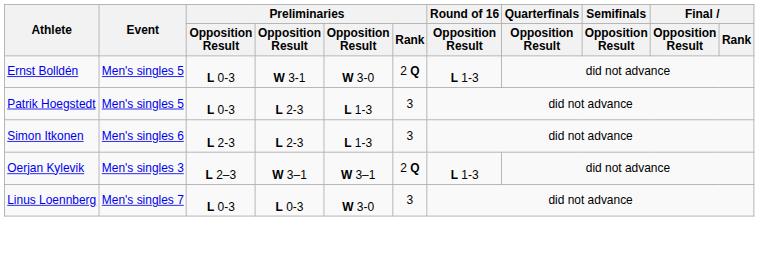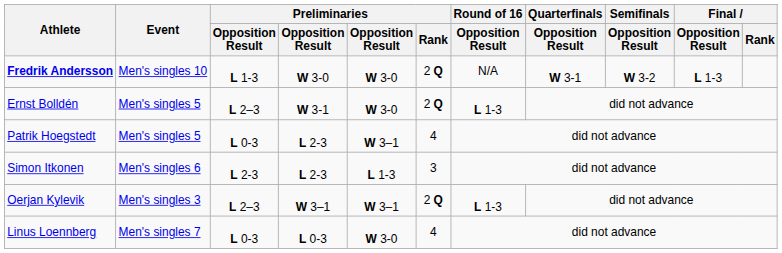 <table class=wikitable style="font-size:90%">
 <tr>
 <th rowspan="2">Athlete</th>
 <th rowspan="2">Event</th>
 <th colspan="4">Preliminaries</th>
 <th>Round of 16</th>
 <th>Quarterfinals</th>
 <th>Semifinals</th>
 <th colspan="2">Final / </th>
 </tr>
 <tr>
 <th>Opposition<br>Result</th>
 <th>Opposition<br>Result</th>
 <th>Opposition<br>Result</th>
 <th>Rank</th>
 <th>Opposition<br>Result</th>
 <th>Opposition<br>Result</th>
 <th>Opposition<br>Result</th>
 <th>Opposition<br>Result</th>
 <th>Rank</th>
 </tr>
 <tr>
+<td><strong><a href='#'>Fredrik Andersson</a></strong></td>
+<td><a href='#'>Men's singles 10</a></td>
+<td align="center"><br><strong>L</strong> 1-3</td>
+<td align="center"><br><strong>W</strong> 3-0</td>
+<td align="center"><br><strong>W</strong> 3-0</td>
+<td align="center">2 <strong>Q</strong></td>
+<td align="center">N/A</td>
+<td align="center"><br><strong>W</strong> 3-1</td>
+<td align="center"><br><strong>W</strong> 3-2</td>
+<td align="center"><br><strong>L</strong> 1-3</td>
+<td align="center"></td>
+</tr>
+<tr>
 <td><a href='#'>Ernst Bolldén</a></td>
 <td><a href='#'>Men's singles 5</a></td>
-<td align="center"><br><strong>L</strong> 0-3</td>
+<td align="center"><br><strong>L</strong> 2–3</td>
 <td align="center"><br><strong>W</strong> 3-1</td>
 <td align="center"><br><strong>W</strong> 3-0</td>
 <td align="center">2 <strong>Q</strong></td>
 <td align="center"><br><strong>L</strong> 1-3</td>
 <td align="center" colspan="4">did not advance</td>
 </tr>
 <tr>
 <td><a href='#'>Patrik Hoegstedt</a></td>
 <td><a href='#'>Men's singles 5</a></td>
 <td align="center"><br><strong>L</strong> 0-3</td>
 <td align="center"><br><strong>L</strong> 2-3</td>
-<td align="center"><br><strong>L</strong> 1-3</td>
-<td align="center">3</td>
+<td align="center"><br><strong>W</strong> 3–1</td>
+<td align="center">4</td>
 <td align="center" colspan="5">did not advance</td>
 </tr>
 <tr>
 <td><a href='#'>Simon Itkonen</a></td>
 <td><a href='#'>Men's singles 6</a></td>
 <td align="center"><br><strong>L</strong> 2-3</td>
 <td align="center"><br><strong>L</strong> 2-3</td>
 <td align="center"><br><strong>L</strong> 1-3</td>
 <td align="center">3</td>
 <td align="center" colspan="5">did not advance</td>
 </tr>
 <tr>
 <td><a href='#'>Oerjan Kylevik</a></td>
 <td><a href='#'>Men's singles 3</a></td>
 <td align="center"><br><strong>L</strong> 2–3</td>
 <td align="center"><br><strong>W</strong> 3–1</td>
 <td align="center"><br><strong>W</strong> 3–1</td>
 <td align="center">2 <strong>Q</strong></td>
 <td align="center"><br><strong>L</strong> 1-3</td>
 <td align="center" colspan="4">did not advance</td>
 </tr>
 <tr>
 <td><a href='#'>Linus Loennberg</a></td>
 <td><a href='#'>Men's singles 7</a></td>
 <td align="center"><br><strong>L</strong> 0-3</td>
 <td align="center"><br><strong>L</strong> 0-3</td>
 <td align="center"><br><strong>W</strong> 3-0</td>
-<td align="center">3</td>
+<td align="center">4</td>
 <td align="center" colspan="5">did not advance</td>
 </tr>
 </table>
